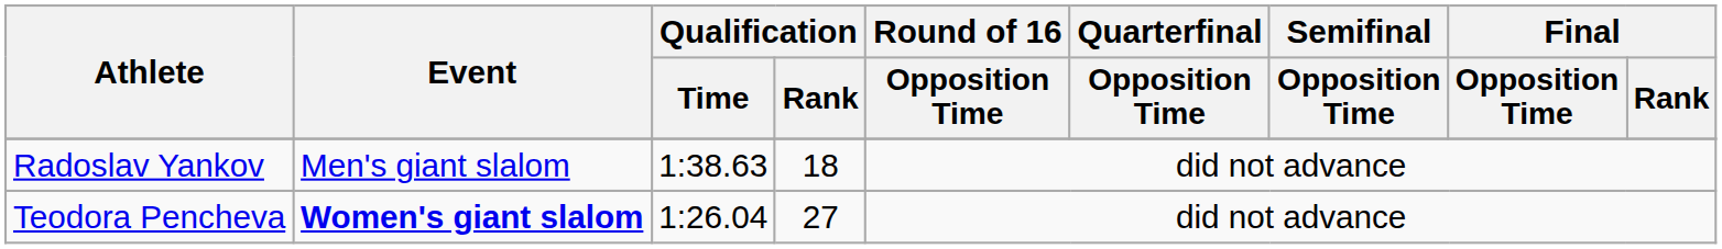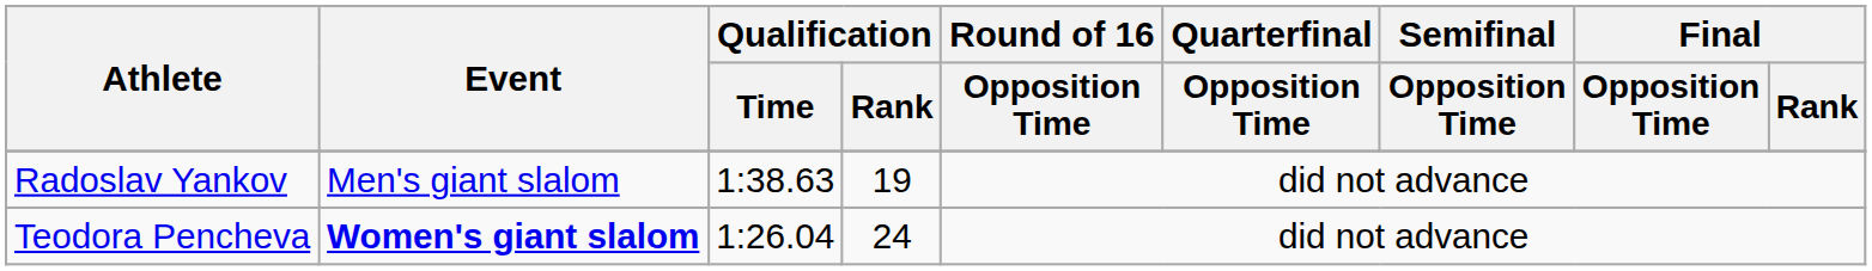 <table class="wikitable" style="font-size:90%">
 <tr>
 <th rowspan="2">Athlete</th>
 <th rowspan="2">Event</th>
 <th colspan="2">Qualification</th>
 <th>Round of 16</th>
 <th>Quarterfinal</th>
 <th>Semifinal</th>
 <th colspan=2>Final</th>
 </tr>
 <tr style="font-size:95%">
 <th>Time</th>
 <th>Rank</th>
 <th>Opposition<br>Time</th>
 <th>Opposition<br>Time</th>
 <th>Opposition<br>Time</th>
 <th>Opposition<br>Time</th>
 <th>Rank</th>
 </tr>
 <tr align=center>
 </tr>
 <tr align="center">
 <td align="left"><a href='#'>Radoslav Yankov</a></td>
 <td align="left"><a href='#'>Men's giant slalom</a></td>
 <td>1:38.63</td>
-<td>18</td>
+<td>19</td>
 <td colspan=5>did not advance</td>
 </tr>
 <tr align=center>
 <td align=left><a href='#'>Teodora Pencheva</a></td>
 <td align=left><strong><a href='#'>Women's giant slalom</a></strong></td>
 <td>1:26.04</td>
-<td>27</td>
+<td>24</td>
 <td colspan=5>did not advance</td>
 </tr>
 </table>
